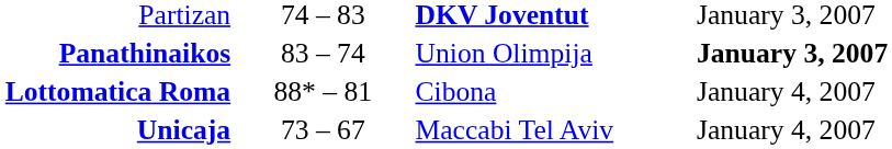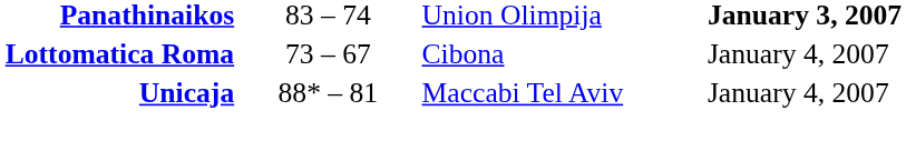 <table style="text-align:center">
 <tr>
 <th width=160></th>
 <th width=100></th>
 <th width=160></th>
 <th width=200></th>
-</tr>
-<tr>
-<td align=right><a href='#'>Partizan</a> </td>
-<td>74 – 83</td>
-<td align=left> <strong><a href='#'>DKV Joventut</a></strong></td>
-<td align=left>January 3, 2007</td>
 </tr>
 <tr>
 <td align=right><strong><a href='#'>Panathinaikos</a></strong> </td>
 <td>83 – 74</td>
 <td align=left> <a href='#'>Union Olimpija</a></td>
 <td align=left><strong>January 3, 2007</strong></td>
 </tr>
 <tr>
 <td align=right><strong><a href='#'>Lottomatica Roma</a></strong> </td>
-<td>88* – 81</td>
+<td>73 – 67</td>
 <td align=left> <a href='#'>Cibona</a></td>
 <td align=left>January 4, 2007</td>
 </tr>
 <tr>
 <td align=right><strong><a href='#'>Unicaja</a></strong> </td>
-<td>73 – 67</td>
+<td>88* – 81</td>
 <td align=left> <a href='#'>Maccabi Tel Aviv</a></td>
 <td align=left>January 4, 2007</td>
 </tr>
 </table>
